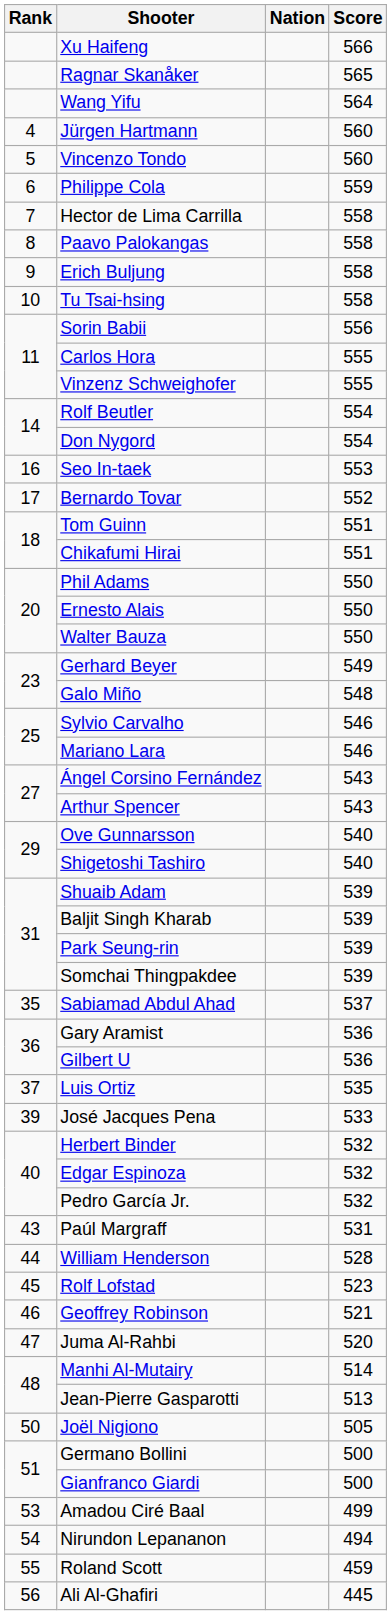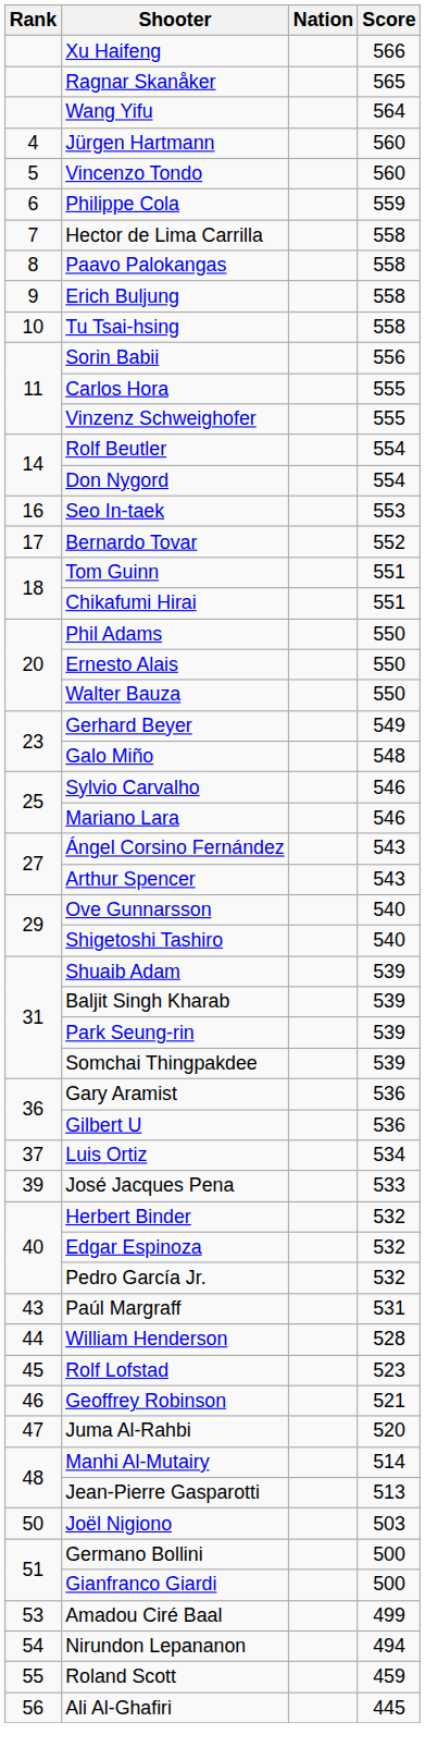 <table class="wikitable sortable" style="text-align:center">
 <tr>
 <th>Rank</th>
 <th>Shooter</th>
 <th>Nation</th>
 <th>Score</th>
 </tr>
 <tr>
 <td></td>
 <td align=left><a href='#'>Xu Haifeng</a></td>
 <td align=left></td>
 <td>566</td>
 </tr>
 <tr>
 <td></td>
 <td align=left><a href='#'>Ragnar Skanåker</a></td>
 <td align=left></td>
 <td>565</td>
 </tr>
 <tr>
 <td></td>
 <td align=left><a href='#'>Wang Yifu</a></td>
 <td align=left></td>
 <td>564</td>
 </tr>
 <tr>
 <td>4</td>
 <td align=left><a href='#'>Jürgen Hartmann</a></td>
 <td align=left></td>
 <td>560</td>
 </tr>
 <tr>
 <td>5</td>
 <td align=left><a href='#'>Vincenzo Tondo</a></td>
 <td align=left></td>
 <td>560</td>
 </tr>
 <tr>
 <td>6</td>
 <td align=left><a href='#'>Philippe Cola</a></td>
 <td align=left></td>
 <td>559</td>
 </tr>
 <tr>
 <td>7</td>
 <td align=left>Hector de Lima Carrilla</td>
 <td align=left></td>
 <td>558</td>
 </tr>
 <tr>
 <td>8</td>
 <td align=left><a href='#'>Paavo Palokangas</a></td>
 <td align=left></td>
 <td>558</td>
 </tr>
 <tr>
 <td>9</td>
 <td align=left><a href='#'>Erich Buljung</a></td>
 <td align=left></td>
 <td>558</td>
 </tr>
 <tr>
 <td>10</td>
 <td align=left><a href='#'>Tu Tsai-hsing</a></td>
 <td align=left></td>
 <td>558</td>
 </tr>
 <tr>
 <td rowspan=3>11</td>
 <td align=left><a href='#'>Sorin Babii</a></td>
 <td align=left></td>
 <td>556</td>
 </tr>
 <tr>
 <td align=left><a href='#'>Carlos Hora</a></td>
 <td align=left></td>
 <td>555</td>
 </tr>
 <tr>
 <td align=left><a href='#'>Vinzenz Schweighofer</a></td>
 <td align=left></td>
 <td>555</td>
 </tr>
 <tr>
 <td rowspan=2>14</td>
 <td align=left><a href='#'>Rolf Beutler</a></td>
 <td align=left></td>
 <td>554</td>
 </tr>
 <tr>
 <td align=left><a href='#'>Don Nygord</a></td>
 <td align=left></td>
 <td>554</td>
 </tr>
 <tr>
 <td>16</td>
 <td align=left><a href='#'>Seo In-taek</a></td>
 <td align=left></td>
 <td>553</td>
 </tr>
 <tr>
 <td>17</td>
 <td align=left><a href='#'>Bernardo Tovar</a></td>
 <td align=left></td>
 <td>552</td>
 </tr>
 <tr>
 <td rowspan=2>18</td>
 <td align=left><a href='#'>Tom Guinn</a></td>
 <td align=left></td>
 <td>551</td>
 </tr>
 <tr>
 <td align=left><a href='#'>Chikafumi Hirai</a></td>
 <td align=left></td>
 <td>551</td>
 </tr>
 <tr>
 <td rowspan=3>20</td>
 <td align=left><a href='#'>Phil Adams</a></td>
 <td align=left></td>
 <td>550</td>
 </tr>
 <tr>
 <td align=left><a href='#'>Ernesto Alais</a></td>
 <td align=left></td>
 <td>550</td>
 </tr>
 <tr>
 <td align=left><a href='#'>Walter Bauza</a></td>
 <td align=left></td>
 <td>550</td>
 </tr>
 <tr>
 <td rowspan=2>23</td>
 <td align=left><a href='#'>Gerhard Beyer</a></td>
 <td align=left></td>
 <td>549</td>
 </tr>
 <tr>
 <td align=left><a href='#'>Galo Miño</a></td>
 <td align=left></td>
 <td>548</td>
 </tr>
 <tr>
 <td rowspan=2>25</td>
 <td align=left><a href='#'>Sylvio Carvalho</a></td>
 <td align=left></td>
 <td>546</td>
 </tr>
 <tr>
 <td align=left><a href='#'>Mariano Lara</a></td>
 <td align=left></td>
 <td>546</td>
 </tr>
 <tr>
 <td rowspan=2>27</td>
 <td align=left><a href='#'>Ángel Corsino Fernández</a></td>
 <td align=left></td>
 <td>543</td>
 </tr>
 <tr>
 <td align=left><a href='#'>Arthur Spencer</a></td>
 <td align=left></td>
 <td>543</td>
 </tr>
 <tr>
 <td rowspan=2>29</td>
 <td align=left><a href='#'>Ove Gunnarsson</a></td>
 <td align=left></td>
 <td>540</td>
 </tr>
 <tr>
 <td align=left><a href='#'>Shigetoshi Tashiro</a></td>
 <td align=left></td>
 <td>540</td>
 </tr>
 <tr>
 <td rowspan=4>31</td>
 <td align=left><a href='#'>Shuaib Adam</a></td>
 <td align=left></td>
 <td>539</td>
 </tr>
 <tr>
 <td align=left>Baljit Singh Kharab</td>
 <td align=left></td>
 <td>539</td>
 </tr>
 <tr>
 <td align=left><a href='#'>Park Seung-rin</a></td>
 <td align=left></td>
 <td>539</td>
 </tr>
 <tr>
 <td align=left>Somchai Thingpakdee</td>
 <td align=left></td>
 <td>539</td>
 </tr>
 <tr>
-<td>35</td>
-<td align=left><a href='#'>Sabiamad Abdul Ahad</a></td>
-<td align=left></td>
-<td>537</td>
-</tr>
-<tr>
 <td rowspan=2>36</td>
 <td align=left>Gary Aramist</td>
 <td align=left></td>
 <td>536</td>
 </tr>
 <tr>
 <td align=left><a href='#'>Gilbert U</a></td>
 <td align=left></td>
 <td>536</td>
 </tr>
 <tr>
 <td>37</td>
 <td align=left><a href='#'>Luis Ortiz</a></td>
 <td align=left></td>
-<td>535</td>
+<td>534</td>
 </tr>
 <tr>
 <td>39</td>
 <td align=left>José Jacques Pena</td>
 <td align=left></td>
 <td>533</td>
 </tr>
 <tr>
 <td rowspan=3>40</td>
 <td align=left><a href='#'>Herbert Binder</a></td>
 <td align=left></td>
 <td>532</td>
 </tr>
 <tr>
 <td align=left><a href='#'>Edgar Espinoza</a></td>
 <td align=left></td>
 <td>532</td>
 </tr>
 <tr>
 <td align=left>Pedro García Jr.</td>
 <td align=left></td>
 <td>532</td>
 </tr>
 <tr>
 <td>43</td>
 <td align=left>Paúl Margraff</td>
 <td align=left></td>
 <td>531</td>
 </tr>
 <tr>
 <td>44</td>
 <td align=left><a href='#'>William Henderson</a></td>
 <td align=left></td>
 <td>528</td>
 </tr>
 <tr>
 <td>45</td>
 <td align=left><a href='#'>Rolf Lofstad</a></td>
 <td align=left></td>
 <td>523</td>
 </tr>
 <tr>
 <td>46</td>
 <td align=left><a href='#'>Geoffrey Robinson</a></td>
 <td align=left></td>
 <td>521</td>
 </tr>
 <tr>
 <td>47</td>
 <td align=left>Juma Al-Rahbi</td>
 <td align=left></td>
 <td>520</td>
 </tr>
 <tr>
 <td rowspan=2>48</td>
 <td align=left><a href='#'>Manhi Al-Mutairy</a></td>
 <td align=left></td>
 <td>514</td>
 </tr>
 <tr>
 <td align=left>Jean-Pierre Gasparotti</td>
 <td align=left></td>
 <td>513</td>
 </tr>
 <tr>
 <td>50</td>
 <td align=left><a href='#'>Joël Nigiono</a></td>
 <td align=left></td>
-<td>505</td>
+<td>503</td>
 </tr>
 <tr>
 <td rowspan=2>51</td>
 <td align=left>Germano Bollini</td>
 <td align=left></td>
 <td>500</td>
 </tr>
 <tr>
 <td align=left><a href='#'>Gianfranco Giardi</a></td>
 <td align=left></td>
 <td>500</td>
 </tr>
 <tr>
 <td>53</td>
 <td align=left>Amadou Ciré Baal</td>
 <td align=left></td>
 <td>499</td>
 </tr>
 <tr>
 <td>54</td>
 <td align=left>Nirundon Lepananon</td>
 <td align=left></td>
 <td>494</td>
 </tr>
 <tr>
 <td>55</td>
 <td align=left>Roland Scott</td>
 <td align=left></td>
 <td>459</td>
 </tr>
 <tr>
 <td>56</td>
 <td align=left>Ali Al-Ghafiri</td>
 <td align=left></td>
 <td>445</td>
 </tr>
 </table>
